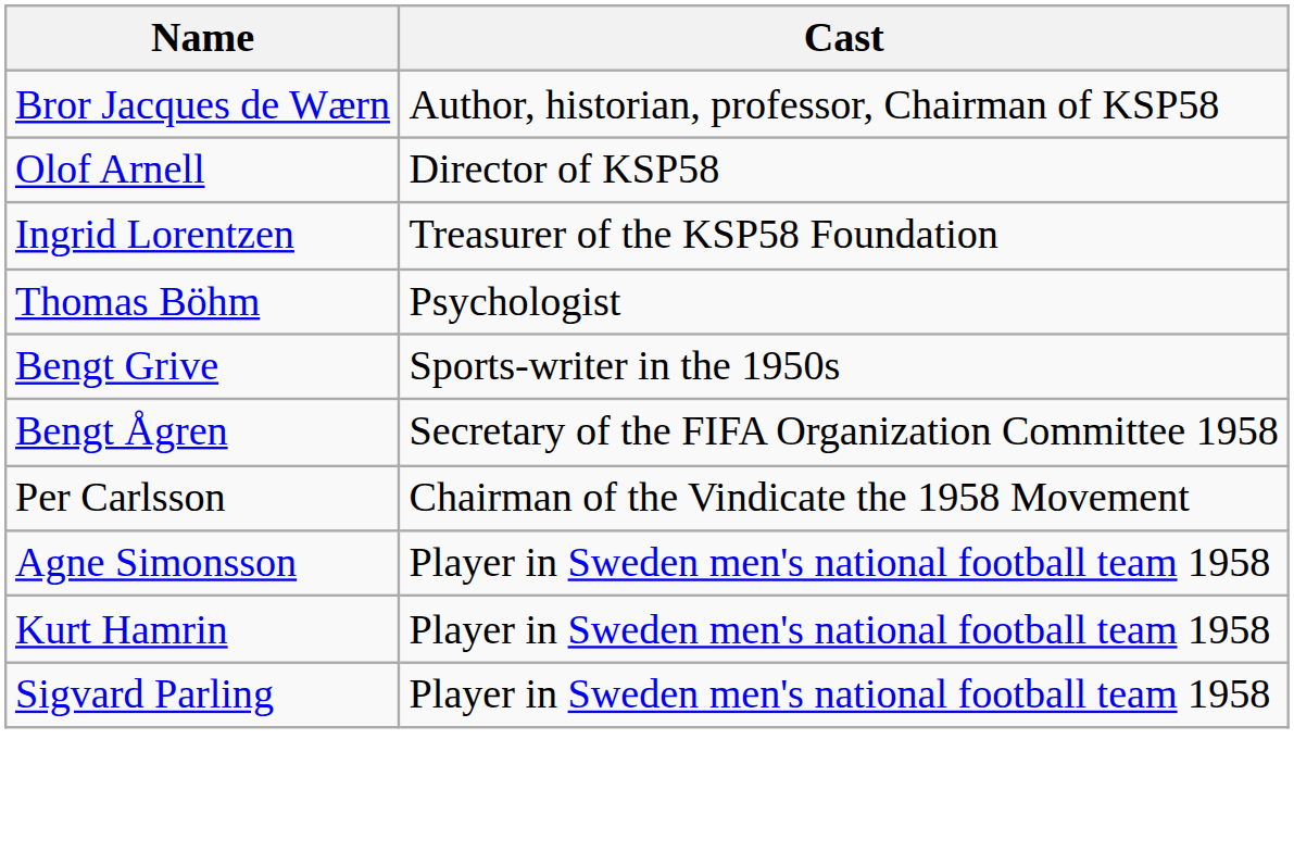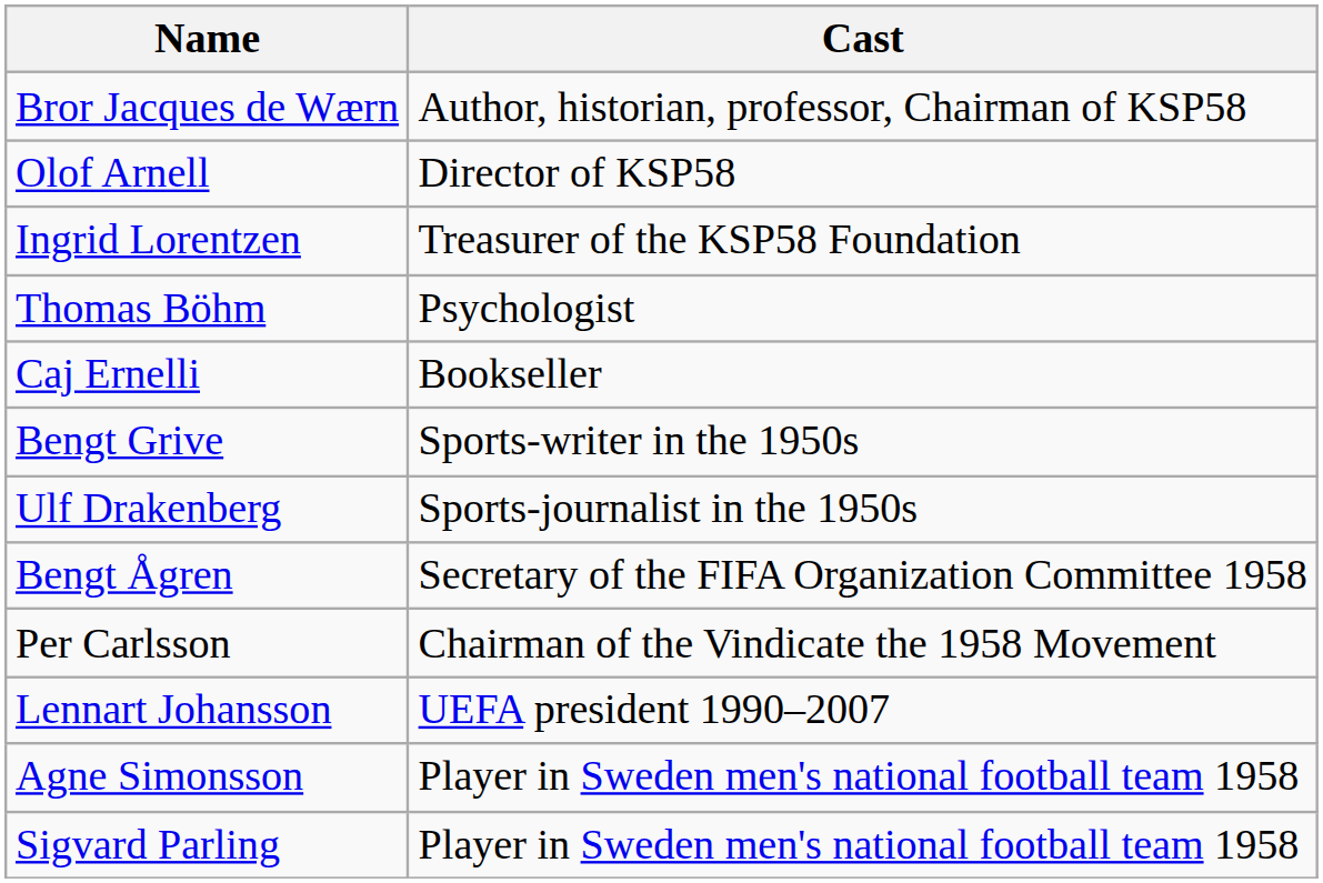 <table class="wikitable">
 <tr>
 <th>Name</th>
 <th>Cast</th>
 </tr>
 <tr>
 <td><a href='#'>Bror Jacques de Wærn</a></td>
 <td>Author, historian, professor, Chairman of KSP58</td>
 </tr>
 <tr>
 <td><a href='#'>Olof Arnell</a></td>
 <td>Director of KSP58</td>
 </tr>
 <tr>
 <td><a href='#'>Ingrid Lorentzen</a></td>
 <td>Treasurer of the KSP58 Foundation</td>
 </tr>
 <tr>
 <td><a href='#'>Thomas Böhm</a></td>
 <td>Psychologist</td>
 </tr>
 <tr>
+<td><a href='#'>Caj Ernelli</a></td>
+<td>Bookseller</td>
+</tr>
+<tr>
 <td><a href='#'>Bengt Grive</a></td>
 <td>Sports-writer in the 1950s</td>
+</tr>
+<tr>
+<td><a href='#'>Ulf Drakenberg</a></td>
+<td>Sports-journalist in the 1950s</td>
 </tr>
 <tr>
 <td><a href='#'>Bengt Ågren</a></td>
 <td>Secretary of the FIFA Organization Committee 1958</td>
 </tr>
 <tr>
 <td>Per Carlsson</td>
 <td>Chairman of the Vindicate the 1958 Movement</td>
 </tr>
 <tr>
-<td><a href='#'>Agne Simonsson</a></td>
-<td>Player in <a href='#'>Sweden men's national football team</a> 1958</td>
+<td><a href='#'>Lennart Johansson</a></td>
+<td><a href='#'>UEFA</a> president 1990–2007</td>
 </tr>
 <tr>
-<td><a href='#'>Kurt Hamrin</a></td>
+<td><a href='#'>Agne Simonsson</a></td>
 <td>Player in <a href='#'>Sweden men's national football team</a> 1958</td>
 </tr>
 <tr>
 <td><a href='#'>Sigvard Parling</a></td>
 <td>Player in <a href='#'>Sweden men's national football team</a> 1958</td>
 </tr>
 </table>
